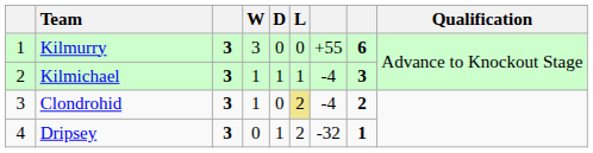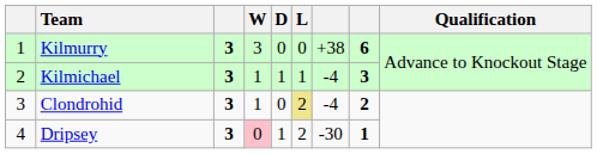 <table class="wikitable" style="text-align:center">
 <tr>
 <th width="20"></th>
 <th width="150" style="text-align:left;">Team</th>
 <th width="20"></th>
 <th>W</th>
 <th>D</th>
 <th>L</th>
 <th width="20"></th>
 <th width="20"></th>
 <th>Qualification</th>
 </tr>
 <tr style="background:#ccffcc">
 <td>1</td>
 <td align="left"> <a href='#'>Kilmurry</a></td>
 <td><strong>3</strong></td>
 <td>3</td>
 <td>0</td>
 <td>0</td>
-<td>+55</td>
+<td>+38</td>
 <td><strong>6</strong></td>
 <td rowspan="2">Advance to Knockout Stage</td>
 </tr>
 <tr style="background:#ccffcc">
 <td>2</td>
 <td align="left"> <a href='#'>Kilmichael</a></td>
 <td><strong>3</strong></td>
 <td>1</td>
 <td>1</td>
 <td>1</td>
 <td>-4</td>
 <td><strong>3</strong></td>
 </tr>
 <tr>
 <td>3</td>
 <td align="left"> <a href='#'>Clondrohid</a></td>
 <td><strong>3</strong></td>
 <td>1</td>
 <td>0</td>
 <td style="background: khaki;">2</td>
 <td>-4</td>
 <td><strong>2</strong></td>
 <td rowspan="2"></td>
 </tr>
 <tr>
 <td>4</td>
 <td align="left"> <a href='#'>Dripsey</a></td>
 <td><strong>3</strong></td>
-<td>0</td>
+<td style="background: pink;">0</td>
 <td>1</td>
 <td>2</td>
-<td>-32</td>
+<td>-30</td>
 <td><strong>1</strong></td>
 </tr>
 </table>
